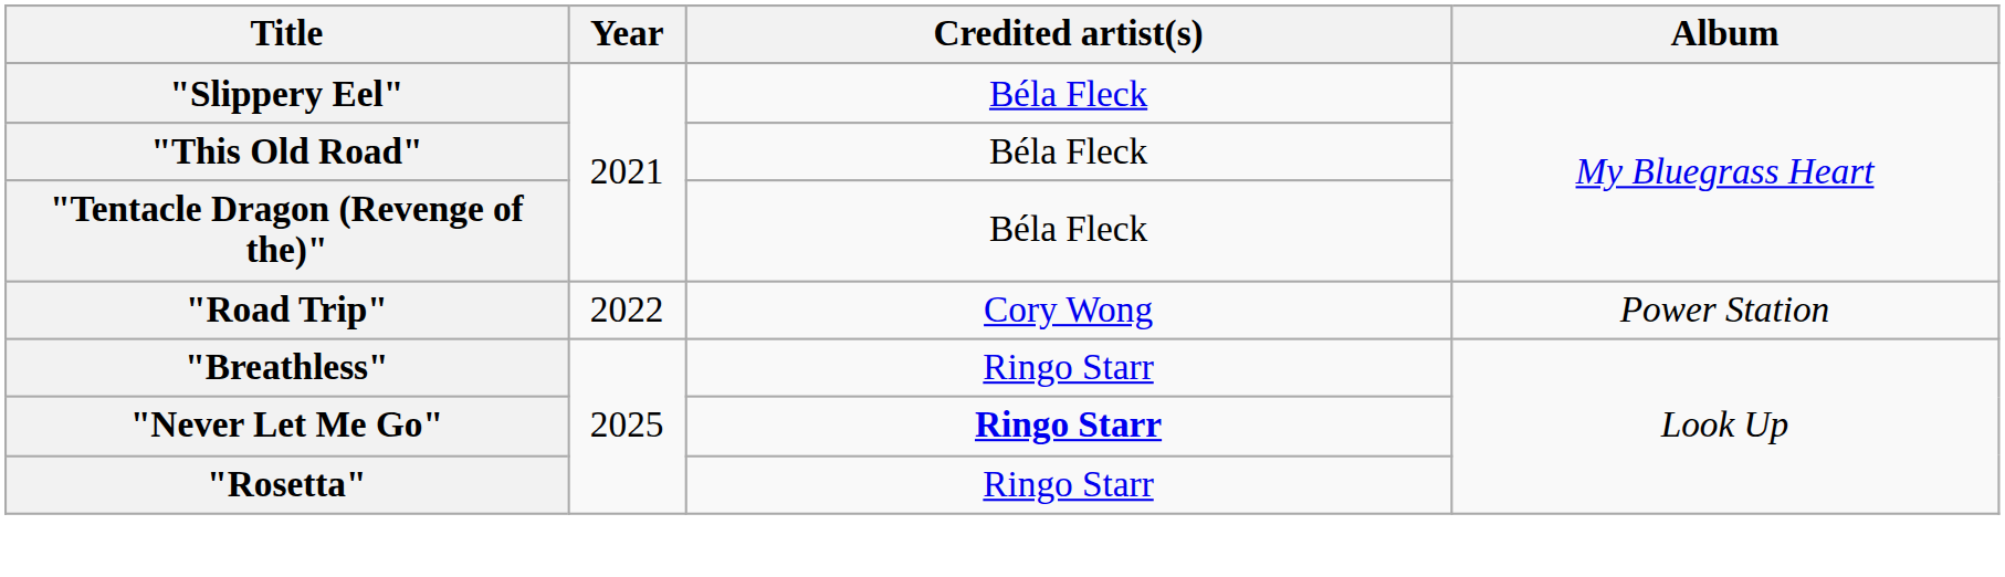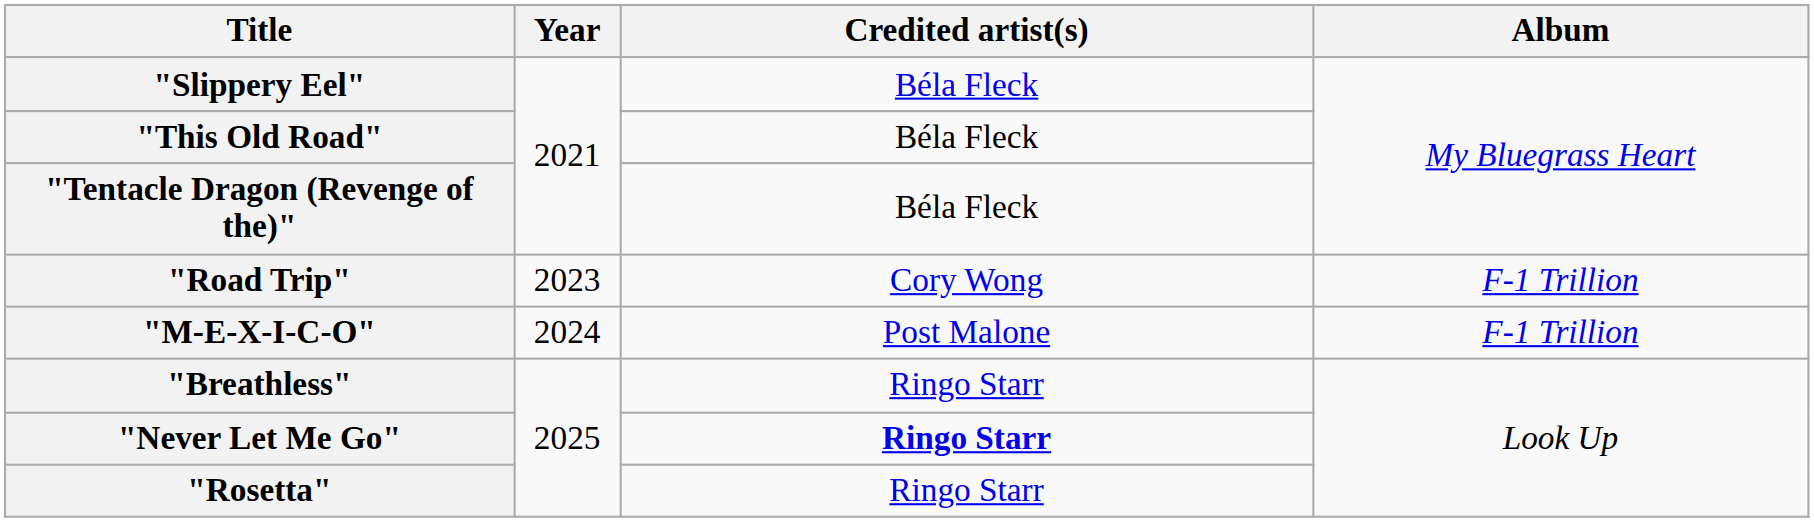 <table class="wikitable plainrowheaders" style="text-align:center;">
 <tr>
 <th scope="col" style="width:18em;">Title</th>
 <th scope="col" style="width:3em;">Year</th>
 <th scope="col" style="width:26em;">Credited artist(s)</th>
 <th scope="col" style="width:18em;">Album</th>
 </tr>
 <tr>
 <th scope="row">"Slippery Eel"</th>
 <td rowspan="3">2021</td>
 <td><a href='#'>Béla Fleck</a><br> </td>
 <td rowspan="3"><em><a href='#'>My Bluegrass Heart</a></em></td>
 </tr>
 <tr>
 <th scope="row">"This Old Road"</th>
 <td>Béla Fleck<br> </td>
 </tr>
 <tr>
 <th scope="row">"Tentacle Dragon (Revenge of the)"</th>
 <td>Béla Fleck<br> </td>
 </tr>
 <tr>
 <th scope="row">"Road Trip"<br></th>
-<td>2022</td>
+<td>2023</td>
 <td><a href='#'>Cory Wong</a><br> </td>
-<td><em>Power Station</em></td>
+<td><em><a href='#'>F-1 Trillion</a></em></td>
+</tr>
+<tr>
+<th scope="row">"M-E-X-I-C-O"<br></th>
+<td>2024</td>
+<td><a href='#'>Post Malone</a><br> </td>
+<td><em><a href='#'>F-1 Trillion</a></em></td>
 </tr>
 <tr>
 <th scope="row">"Breathless"<br></th>
 <td rowspan=3>2025</td>
 <td><a href='#'>Ringo Starr</a><br> </td>
 <td rowspan=3><em>Look Up</em></td>
 </tr>
 <tr>
 <th scope="row">"Never Let Me Go"</th>
 <td><strong><a href='#'>Ringo Starr</a><br> </strong></td>
 </tr>
 <tr>
 <th scope="row">"Rosetta"</th>
 <td><a href='#'>Ringo Starr</a><br> </td>
 </tr>
 </table>
